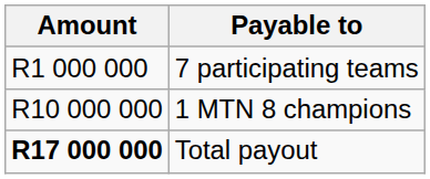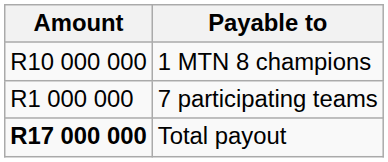 <table class = "wikitable">
 <tr>
 <th>Amount</th>
 <th>Payable to</th>
 </tr>
 <tr>
+<td>R10 000 000</td>
+<td>1 MTN 8 champions</td>
+</tr>
+<tr>
 <td>R1 000 000</td>
 <td>7 participating teams</td>
-</tr>
-<tr>
-<td>R10 000 000</td>
-<td>1 MTN 8 champions</td>
 </tr>
 <tr>
 <td><strong>R17 000 000</strong></td>
 <td>Total payout</td>
 </tr>
 </table>
